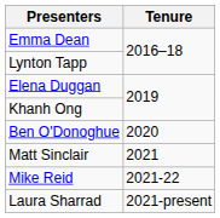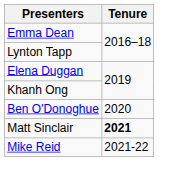 <table class="wikitable">
 <tr>
 <th>Presenters</th>
 <th>Tenure</th>
 </tr>
 <tr>
 <td><a href='#'>Emma Dean</a></td>
 <td rowspan="2">2016–18</td>
 </tr>
 <tr>
 <td>Lynton Tapp</td>
 </tr>
 <tr>
 <td><a href='#'>Elena Duggan</a></td>
 <td rowspan="2">2019</td>
 </tr>
 <tr>
 <td>Khanh Ong</td>
 </tr>
 <tr>
 <td><a href='#'>Ben O'Donoghue</a></td>
 <td>2020</td>
 </tr>
 <tr>
 <td>Matt Sinclair</td>
-<td>2021</td>
+<td><strong>2021</strong></td>
 </tr>
 <tr>
 <td><a href='#'>Mike Reid</a></td>
 <td>2021-22</td>
 </tr>
-<tr>
-<td>Laura Sharrad</td>
-<td>2021-present</td>
-</tr>
 </table>
